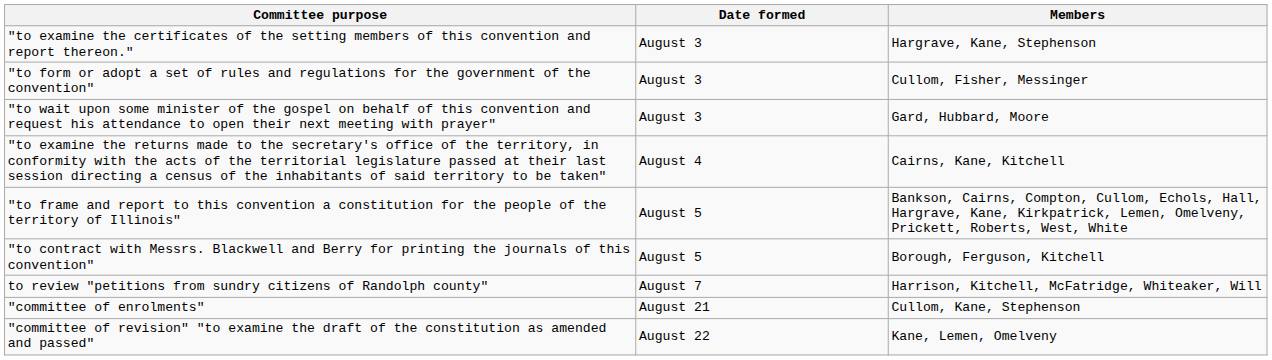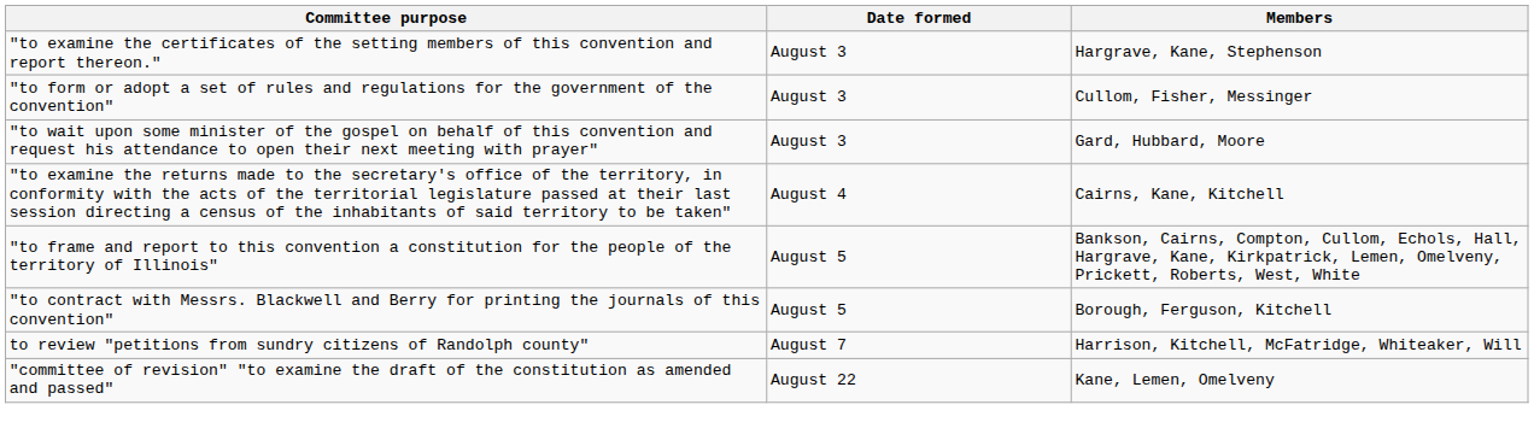 <table class = "wikitable">
 <tr>
 <th width="50%">Committee purpose</th>
 <th width="20%">Date formed</th>
 <th width="30%">Members</th>
 </tr>
 <tr>
 <td>"to examine the certificates of the setting members of this convention and report thereon."</td>
 <td>August 3</td>
 <td>Hargrave, Kane, Stephenson</td>
 </tr>
 <tr>
 <td>"to form or adopt a set of rules and regulations for the government of the convention"</td>
 <td>August 3</td>
 <td>Cullom, Fisher, Messinger</td>
 </tr>
 <tr>
 <td>"to wait upon some minister of the gospel on behalf of this convention and request his attendance to open their next meeting with prayer"</td>
 <td>August 3</td>
 <td>Gard, Hubbard, Moore</td>
 </tr>
 <tr>
 <td>"to examine the returns made to the secretary's office of the territory, in conformity with the acts of the territorial legislature passed at their last session directing a census of the inhabitants of said territory to be taken"</td>
 <td>August 4</td>
 <td>Cairns, Kane, Kitchell</td>
 </tr>
 <tr>
 <td>"to frame and report to this convention a constitution for the people of the territory of Illinois"</td>
 <td>August 5</td>
 <td>Bankson, Cairns, Compton, Cullom, Echols, Hall, Hargrave, Kane, Kirkpatrick, Lemen, Omelveny, Prickett, Roberts, West, White</td>
 </tr>
 <tr>
 <td>"to contract with Messrs. Blackwell and Berry for printing the journals of this convention"</td>
 <td>August 5</td>
 <td>Borough, Ferguson, Kitchell</td>
 </tr>
 <tr>
 <td>to review "petitions from sundry citizens of Randolph county"</td>
 <td>August 7</td>
 <td>Harrison, Kitchell, McFatridge, Whiteaker, Will</td>
 </tr>
 <tr>
-<td>"committee of enrolments"</td>
-<td>August 21</td>
-<td>Cullom, Kane, Stephenson</td>
-</tr>
-<tr>
 <td>"committee of revision"  "to examine the draft of the constitution as amended and passed"</td>
 <td>August 22</td>
 <td>Kane, Lemen, Omelveny</td>
 </tr>
 </table>
